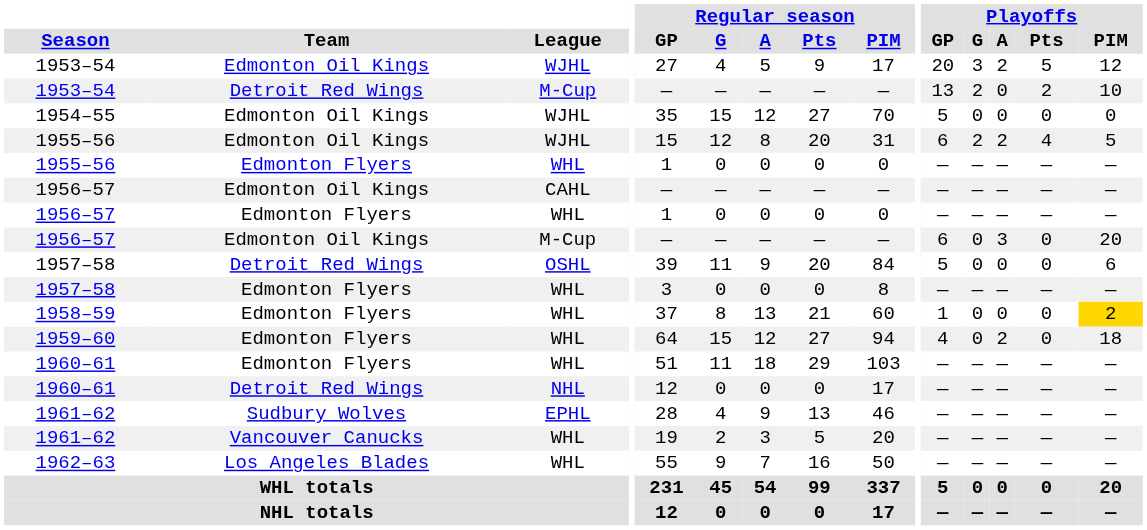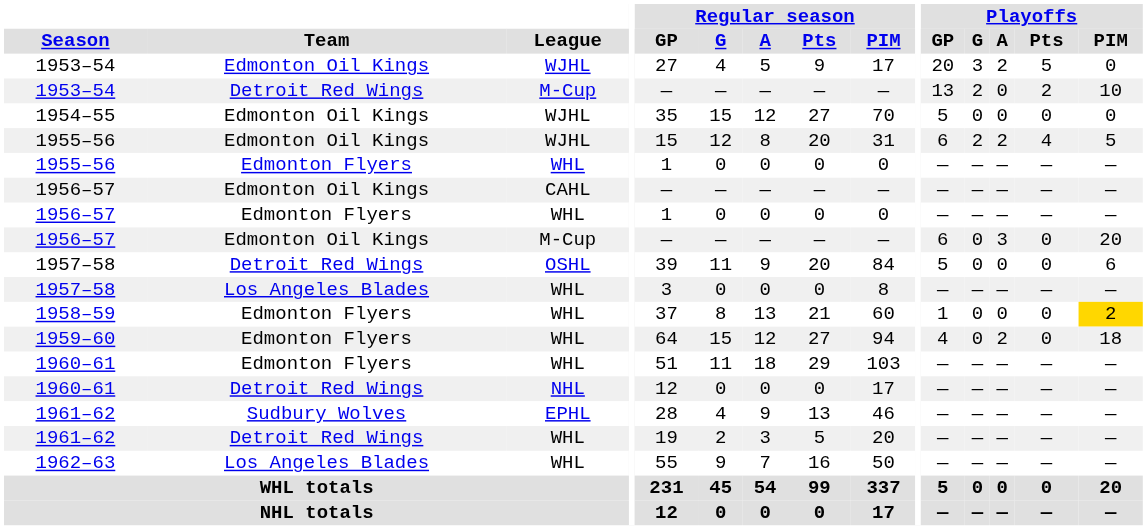 <table border="0" cellpadding="1" cellspacing="0" style="text-align:center; width:60em">
 <tr bgcolor="#e0e0e0">
 <th colspan="3" bgcolor="#ffffff"></th>
 <th rowspan="100" bgcolor="#ffffff"></th>
 <th colspan="5"><a href='#'>Regular season</a></th>
 <th rowspan="100" bgcolor="#ffffff"></th>
 <th colspan="5"><a href='#'>Playoffs</a></th>
 </tr>
 <tr bgcolor="#e0e0e0">
 <th><a href='#'>Season</a></th>
 <th>Team</th>
 <th>League</th>
 <th>GP</th>
 <th><a href='#'>G</a></th>
 <th><a href='#'>A</a></th>
 <th><a href='#'>Pts</a></th>
 <th><a href='#'>PIM</a></th>
 <th>GP</th>
 <th>G</th>
 <th>A</th>
 <th>Pts</th>
 <th>PIM</th>
 </tr>
 <tr>
 <td>1953–54</td>
 <td><a href='#'>Edmonton Oil Kings</a></td>
 <td><a href='#'>WJHL</a></td>
 <td>27</td>
 <td>4</td>
 <td>5</td>
 <td>9</td>
 <td>17</td>
 <td>20</td>
 <td>3</td>
 <td>2</td>
 <td>5</td>
-<td>12</td>
+<td>0</td>
 </tr>
 <tr bgcolor="#f0f0f0">
 <td><a href='#'>1953–54</a></td>
 <td><a href='#'>Detroit Red Wings</a></td>
 <td><a href='#'>M-Cup</a></td>
 <td>—</td>
 <td>—</td>
 <td>—</td>
 <td>—</td>
 <td>—</td>
 <td>13</td>
 <td>2</td>
 <td>0</td>
 <td>2</td>
 <td>10</td>
 </tr>
 <tr>
 <td>1954–55</td>
 <td>Edmonton Oil Kings</td>
 <td>WJHL</td>
 <td>35</td>
 <td>15</td>
 <td>12</td>
 <td>27</td>
 <td>70</td>
 <td>5</td>
 <td>0</td>
 <td>0</td>
 <td>0</td>
 <td>0</td>
 </tr>
 <tr bgcolor="#f0f0f0">
 <td>1955–56</td>
 <td>Edmonton Oil Kings</td>
 <td>WJHL</td>
 <td>15</td>
 <td>12</td>
 <td>8</td>
 <td>20</td>
 <td>31</td>
 <td>6</td>
 <td>2</td>
 <td>2</td>
 <td>4</td>
 <td>5</td>
 </tr>
 <tr>
 <td><a href='#'>1955–56</a></td>
 <td><a href='#'>Edmonton Flyers</a></td>
 <td><a href='#'>WHL</a></td>
 <td>1</td>
 <td>0</td>
 <td>0</td>
 <td>0</td>
 <td>0</td>
 <td>—</td>
 <td>—</td>
 <td>—</td>
 <td>—</td>
 <td>—</td>
 </tr>
 <tr bgcolor="#f0f0f0">
 <td>1956–57</td>
 <td>Edmonton Oil Kings</td>
 <td>CAHL</td>
 <td>—</td>
 <td>—</td>
 <td>—</td>
 <td>—</td>
 <td>—</td>
 <td>—</td>
 <td>—</td>
 <td>—</td>
 <td>—</td>
 <td>—</td>
 </tr>
 <tr>
 <td><a href='#'>1956–57</a></td>
 <td>Edmonton Flyers</td>
 <td>WHL</td>
 <td>1</td>
 <td>0</td>
 <td>0</td>
 <td>0</td>
 <td>0</td>
 <td>—</td>
 <td>—</td>
 <td>—</td>
 <td>—</td>
 <td>—</td>
 </tr>
 <tr bgcolor="#f0f0f0">
 <td><a href='#'>1956–57</a></td>
 <td>Edmonton Oil Kings</td>
 <td>M-Cup</td>
 <td>—</td>
 <td>—</td>
 <td>—</td>
 <td>—</td>
 <td>—</td>
 <td>6</td>
 <td>0</td>
 <td>3</td>
 <td>0</td>
 <td>20</td>
 </tr>
 <tr>
 <td>1957–58</td>
 <td><a href='#'>Detroit Red Wings</a></td>
 <td><a href='#'>OSHL</a></td>
 <td>39</td>
 <td>11</td>
 <td>9</td>
 <td>20</td>
 <td>84</td>
 <td>5</td>
 <td>0</td>
 <td>0</td>
 <td>0</td>
 <td>6</td>
 </tr>
 <tr bgcolor="#f0f0f0">
 <td><a href='#'>1957–58</a></td>
-<td>Edmonton Flyers</td>
+<td><a href='#'>Los Angeles Blades</a></td>
 <td>WHL</td>
 <td>3</td>
 <td>0</td>
 <td>0</td>
 <td>0</td>
 <td>8</td>
 <td>—</td>
 <td>—</td>
 <td>—</td>
 <td>—</td>
 <td>—</td>
 </tr>
 <tr>
 <td><a href='#'>1958–59</a></td>
 <td>Edmonton Flyers</td>
 <td>WHL</td>
 <td>37</td>
 <td>8</td>
 <td>13</td>
 <td>21</td>
 <td>60</td>
 <td>1</td>
 <td>0</td>
 <td>0</td>
 <td>0</td>
 <td style="background: gold;">2</td>
 </tr>
 <tr bgcolor="#f0f0f0">
 <td><a href='#'>1959–60</a></td>
 <td>Edmonton Flyers</td>
 <td>WHL</td>
 <td>64</td>
 <td>15</td>
 <td>12</td>
 <td>27</td>
 <td>94</td>
 <td>4</td>
 <td>0</td>
 <td>2</td>
 <td>0</td>
 <td>18</td>
 </tr>
 <tr>
 <td><a href='#'>1960–61</a></td>
 <td>Edmonton Flyers</td>
 <td>WHL</td>
 <td>51</td>
 <td>11</td>
 <td>18</td>
 <td>29</td>
 <td>103</td>
 <td>—</td>
 <td>—</td>
 <td>—</td>
 <td>—</td>
 <td>—</td>
 </tr>
 <tr bgcolor="#f0f0f0">
 <td><a href='#'>1960–61</a></td>
 <td><a href='#'>Detroit Red Wings</a></td>
 <td><a href='#'>NHL</a></td>
 <td>12</td>
 <td>0</td>
 <td>0</td>
 <td>0</td>
 <td>17</td>
 <td>—</td>
 <td>—</td>
 <td>—</td>
 <td>—</td>
 <td>—</td>
 </tr>
 <tr>
 <td><a href='#'>1961–62</a></td>
 <td><a href='#'>Sudbury Wolves</a></td>
 <td><a href='#'>EPHL</a></td>
 <td>28</td>
 <td>4</td>
 <td>9</td>
 <td>13</td>
 <td>46</td>
 <td>—</td>
 <td>—</td>
 <td>—</td>
 <td>—</td>
 <td>—</td>
 </tr>
 <tr bgcolor="#f0f0f0">
 <td><a href='#'>1961–62</a></td>
-<td><a href='#'>Vancouver Canucks</a></td>
+<td><a href='#'>Detroit Red Wings</a></td>
 <td>WHL</td>
 <td>19</td>
 <td>2</td>
 <td>3</td>
 <td>5</td>
 <td>20</td>
 <td>—</td>
 <td>—</td>
 <td>—</td>
 <td>—</td>
 <td>—</td>
 </tr>
 <tr>
 <td><a href='#'>1962–63</a></td>
 <td><a href='#'>Los Angeles Blades</a></td>
 <td>WHL</td>
 <td>55</td>
 <td>9</td>
 <td>7</td>
 <td>16</td>
 <td>50</td>
 <td>—</td>
 <td>—</td>
 <td>—</td>
 <td>—</td>
 <td>—</td>
 </tr>
 <tr bgcolor="#e0e0e0">
 <th colspan="3">WHL totals</th>
 <th>231</th>
 <th>45</th>
 <th>54</th>
 <th>99</th>
 <th>337</th>
 <th>5</th>
 <th>0</th>
 <th>0</th>
 <th>0</th>
 <th>20</th>
 </tr>
 <tr bgcolor="#e0e0e0">
 <th colspan="3">NHL totals</th>
 <th>12</th>
 <th>0</th>
 <th>0</th>
 <th>0</th>
 <th>17</th>
 <th>—</th>
 <th>—</th>
 <th>—</th>
 <th>—</th>
 <th>—</th>
 </tr>
 </table>
